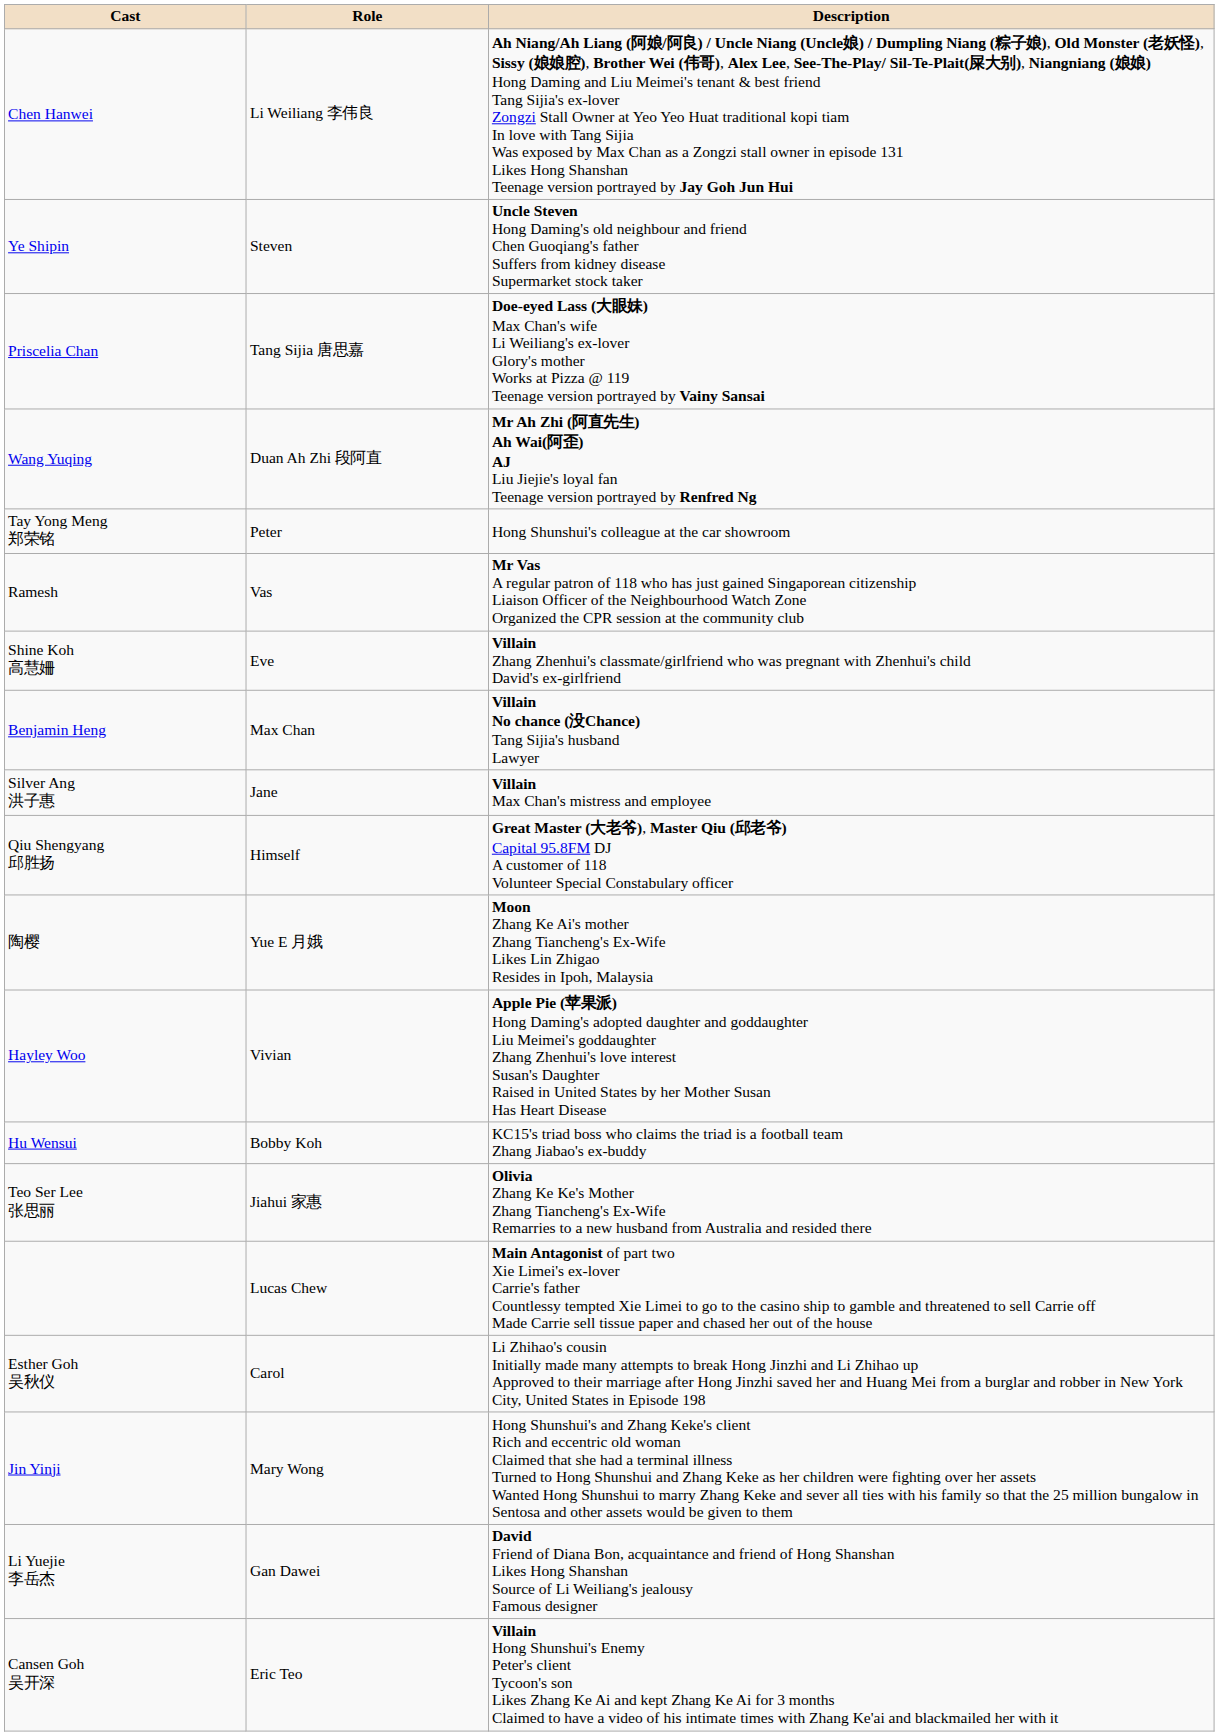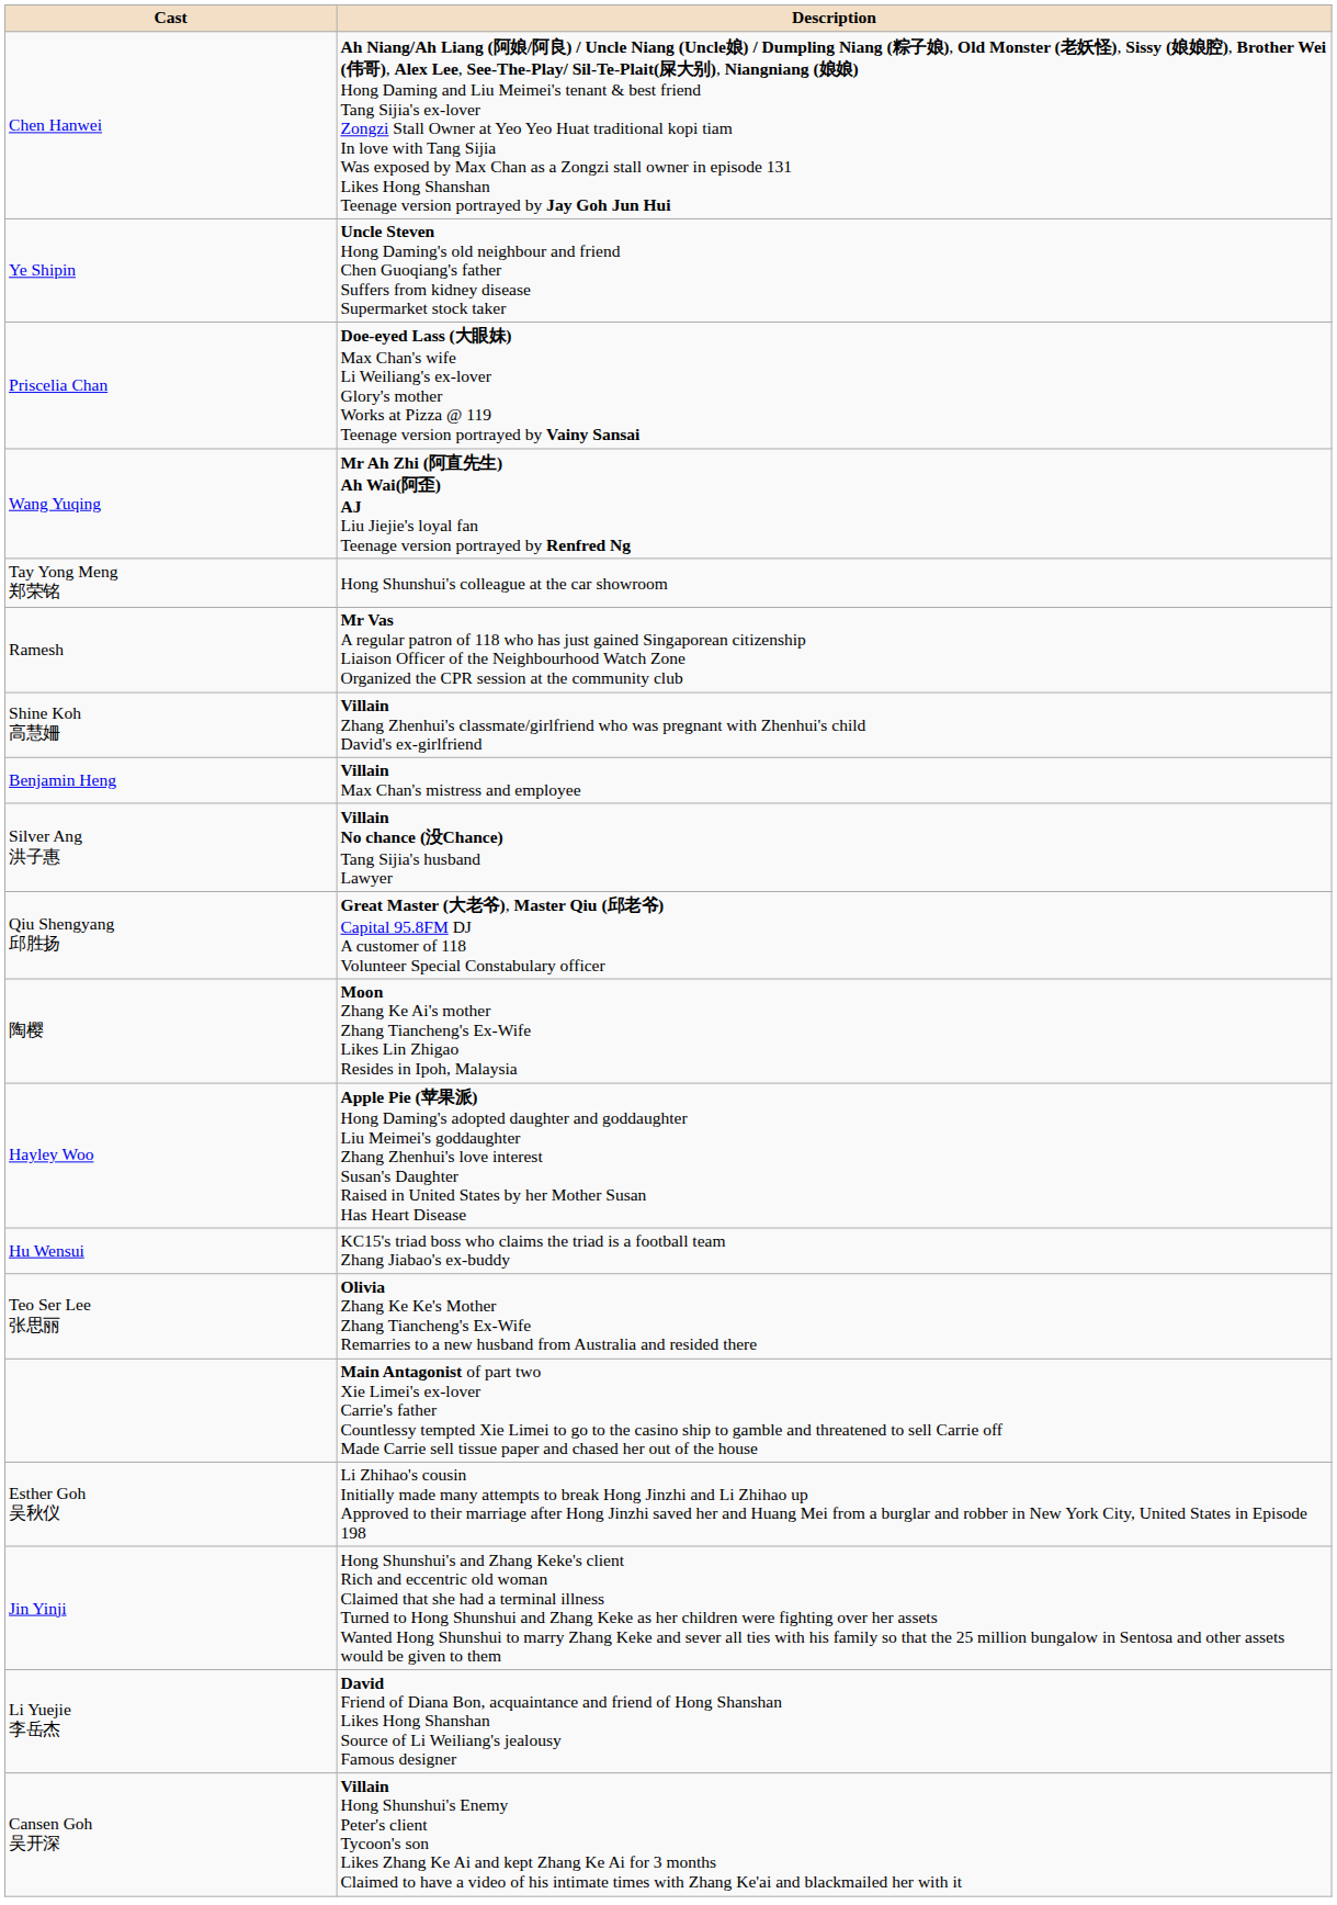 <table class="wikitable">
 <tr>
 <th style="background:#f2dfc6; width:16%">Cast</th>
-<th style="background:#f2dfc6; width:16%">Role</th>
 <th style="background:#f2dfc6; width:48%">Description</th>
 </tr>
 <tr>
 <td><a href='#'>Chen Hanwei</a></td>
-<td>Li Weiliang 李伟良</td>
 <td><strong>Ah Niang/Ah Liang (阿娘/阿良) / Uncle Niang (Uncle娘) / Dumpling Niang (粽子娘)</strong>, <strong>Old Monster (老妖怪)</strong>, <strong>Sissy (娘娘腔)</strong>, <strong>Brother Wei (伟哥)</strong>, <strong>Alex Lee</strong>, <strong>See-The-Play/ Sil-Te-Plait(屎大别)</strong>, <strong>Niangniang (娘娘)</strong><br>Hong Daming and Liu Meimei's tenant & best friend<br>Tang Sijia's ex-lover<br><a href='#'>Zongzi</a> Stall Owner at Yeo Yeo Huat traditional kopi tiam<br>In love with Tang Sijia<br>Was exposed by Max Chan as a Zongzi stall owner in episode 131<br>Likes Hong Shanshan<br>Teenage version portrayed by <strong>Jay Goh Jun Hui</strong></td>
 </tr>
 <tr>
 <td><a href='#'>Ye Shipin</a></td>
-<td>Steven</td>
 <td><strong>Uncle Steven</strong><br>Hong Daming's old neighbour and friend<br>Chen Guoqiang's father<br>Suffers from kidney disease<br>Supermarket stock taker</td>
 </tr>
 <tr>
 <td><a href='#'>Priscelia Chan</a></td>
-<td>Tang Sijia 唐思嘉</td>
 <td><strong>Doe-eyed Lass (大眼妹)</strong><br>Max Chan's wife<br>Li Weiliang's ex-lover<br>Glory's mother<br>Works at Pizza @ 119<br>Teenage version portrayed by <strong>Vainy Sansai</strong></td>
 </tr>
 <tr>
 <td><a href='#'>Wang Yuqing</a></td>
-<td>Duan Ah Zhi 段阿直</td>
 <td><strong>Mr Ah Zhi (阿直先生)</strong><br><strong>Ah Wai(阿歪)</strong><br><strong>AJ</strong><br>Liu Jiejie's loyal fan<br>Teenage version portrayed by <strong>Renfred Ng</strong></td>
 </tr>
 <tr>
 <td>Tay Yong Meng<br>郑荣铭</td>
-<td>Peter</td>
 <td>Hong Shunshui's colleague at the car showroom</td>
 </tr>
 <tr>
 <td>Ramesh</td>
-<td>Vas</td>
 <td><strong>Mr Vas</strong><br>A regular patron of 118 who has just gained Singaporean citizenship<br>Liaison Officer of the Neighbourhood Watch Zone<br>Organized the CPR session at the community club</td>
 </tr>
 <tr>
 <td>Shine Koh<br>高慧姍</td>
-<td>Eve</td>
 <td><strong>Villain</strong><br>Zhang Zhenhui's classmate/girlfriend who was pregnant with Zhenhui's child<br>David's ex-girlfriend</td>
 </tr>
 <tr>
 <td><a href='#'>Benjamin Heng</a></td>
-<td>Max Chan</td>
+<td><strong>Villain</strong><br>Max Chan's mistress and employee</td>
+</tr>
+<tr>
+<td>Silver Ang<br>洪子惠</td>
 <td><strong>Villain</strong><br><strong>No chance (没Chance)</strong><br>Tang Sijia's husband<br>Lawyer</td>
 </tr>
 <tr>
-<td>Silver Ang<br>洪子惠</td>
-<td>Jane</td>
-<td><strong>Villain</strong><br>Max Chan's mistress and employee</td>
-</tr>
-<tr>
 <td>Qiu Shengyang<br>邱胜扬</td>
-<td>Himself</td>
 <td><strong>Great Master (大老爷)</strong>, <strong>Master Qiu (邱老爷)</strong><br><a href='#'>Capital 95.8FM</a> DJ<br>A customer of 118<br>Volunteer Special Constabulary officer</td>
 </tr>
 <tr>
 <td>陶樱</td>
-<td>Yue E 月娥</td>
 <td><strong>Moon</strong><br>Zhang Ke Ai's mother<br> Zhang Tiancheng's Ex-Wife<br>Likes Lin Zhigao<br>Resides in Ipoh, Malaysia</td>
 </tr>
 <tr>
 <td><a href='#'>Hayley Woo</a></td>
-<td>Vivian</td>
 <td><strong>Apple Pie (苹果派)</strong><br>Hong Daming's adopted daughter and goddaughter<br>Liu Meimei's goddaughter<br>Zhang Zhenhui's love interest<br>Susan's Daughter<br>Raised in United States by her Mother Susan<br>Has Heart Disease</td>
 </tr>
 <tr>
 <td><a href='#'>Hu Wensui</a></td>
-<td>Bobby Koh</td>
 <td>KC15's triad boss who claims the triad is a football team<br>Zhang Jiabao's ex-buddy</td>
 </tr>
 <tr>
 <td>Teo Ser Lee<br>张思丽</td>
-<td>Jiahui 家惠</td>
 <td><strong>Olivia</strong><br>Zhang Ke Ke's Mother<br>Zhang Tiancheng's Ex-Wife<br>Remarries to a new husband from Australia and resided there</td>
 </tr>
 <tr>
 <td></td>
-<td>Lucas Chew</td>
 <td><strong>Main Antagonist</strong> of part two<br>Xie Limei's ex-lover<br>Carrie's father<br>Countlessy tempted Xie Limei to go to the casino ship to gamble and threatened to sell Carrie off<br>Made Carrie sell tissue paper and chased her out of the house</td>
 </tr>
 <tr>
 <td>Esther Goh<br>吴秋仪</td>
-<td>Carol</td>
 <td>Li Zhihao's cousin<br>Initially made many attempts to break Hong Jinzhi and Li Zhihao up<br>Approved to their marriage after Hong Jinzhi saved her and Huang Mei from a burglar and robber in New York City, United States in Episode 198</td>
 </tr>
 <tr>
 <td><a href='#'>Jin Yinji</a></td>
-<td>Mary Wong</td>
 <td>Hong Shunshui's and Zhang Keke's client<br>Rich and eccentric old woman<br>Claimed that she had a terminal illness<br>Turned to Hong Shunshui and Zhang Keke as her children were fighting over her assets<br>Wanted Hong Shunshui to marry Zhang Keke and sever all ties with his family so that the 25 million bungalow in Sentosa and other assets would be given to them</td>
 </tr>
 <tr>
 <td>Li Yuejie<br>李岳杰</td>
-<td>Gan Dawei</td>
 <td><strong>David</strong><br>Friend of Diana Bon, acquaintance and friend of Hong Shanshan<br>Likes Hong Shanshan<br>Source of Li Weiliang's jealousy<br>Famous designer</td>
 </tr>
 <tr>
 <td>Cansen Goh<br>吴开深</td>
-<td>Eric Teo</td>
 <td><strong>Villain</strong><br>Hong Shunshui's Enemy<br>Peter's client<br>Tycoon's son<br>Likes Zhang Ke Ai and kept Zhang Ke Ai for 3 months<br>Claimed to have a video of his intimate times with Zhang Ke'ai and blackmailed her with it</td>
 </tr>
 </table>
